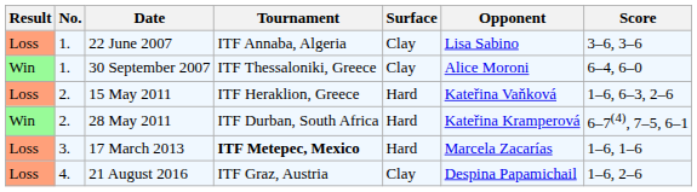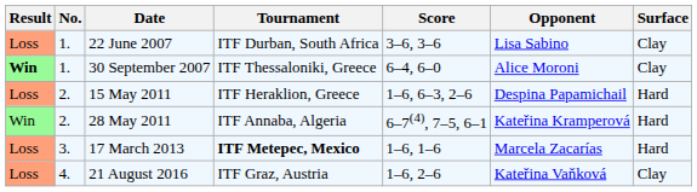 <table class="sortable wikitable" style=font-size:97%>
 <tr>
 <th>Result</th>
 <th>No.</th>
 <th>Date</th>
 <th>Tournament</th>
+<th class="unsortable">Score</th>
+<th>Opponent</th>
 <th>Surface</th>
-<th>Opponent</th>
-<th class="unsortable">Score</th>
 </tr>
 <tr style="background:#f0f8ff;">
 <td style="background:#ffa07a;">Loss</td>
 <td>1.</td>
 <td>22 June 2007</td>
-<td>ITF Annaba, Algeria</td>
+<td>ITF Durban, South Africa</td>
+<td>3–6, 3–6</td>
+<td> <a href='#'>Lisa Sabino</a></td>
 <td>Clay</td>
-<td> <a href='#'>Lisa Sabino</a></td>
-<td>3–6, 3–6</td>
 </tr>
 <tr style="background:#f0f8ff;">
-<td style="background:#98fb98;">Win</td>
+<td style="background:#98fb98;"><strong>Win</strong></td>
 <td>1.</td>
 <td>30 September 2007</td>
 <td>ITF Thessaloniki, Greece</td>
+<td>6–4, 6–0</td>
+<td> <a href='#'>Alice Moroni</a></td>
 <td>Clay</td>
-<td> <a href='#'>Alice Moroni</a></td>
-<td>6–4, 6–0</td>
 </tr>
 <tr style="background:#f0f8ff;">
 <td style="background:#ffa07a;">Loss</td>
 <td>2.</td>
 <td>15 May 2011</td>
 <td>ITF Heraklion, Greece</td>
+<td>1–6, 6–3, 2–6</td>
+<td> <a href='#'>Despina Papamichail</a></td>
 <td>Hard</td>
-<td> <a href='#'>Kateřina Vaňková</a></td>
-<td>1–6, 6–3, 2–6</td>
 </tr>
 <tr style="background:#f0f8ff;">
 <td style="background:#98fb98;">Win</td>
 <td>2.</td>
 <td>28 May 2011</td>
-<td>ITF Durban, South Africa</td>
+<td>ITF Annaba, Algeria</td>
+<td>6–7<sup>(4)</sup>, 7–5, 6–1</td>
+<td> <a href='#'>Kateřina Kramperová</a></td>
 <td>Hard</td>
-<td> <a href='#'>Kateřina Kramperová</a></td>
-<td>6–7<sup>(4)</sup>, 7–5, 6–1</td>
 </tr>
 <tr style="background:#f0f8ff;">
 <td style="background:#ffa07a;">Loss</td>
 <td>3.</td>
 <td>17 March 2013</td>
 <td><strong>ITF Metepec, Mexico</strong></td>
+<td>1–6, 1–6</td>
+<td> <a href='#'>Marcela Zacarías</a></td>
 <td>Hard</td>
-<td> <a href='#'>Marcela Zacarías</a></td>
-<td>1–6, 1–6</td>
 </tr>
 <tr style="background:#f0f8ff;">
 <td style="background:#ffa07a;">Loss</td>
 <td>4.</td>
 <td>21 August 2016</td>
 <td>ITF Graz, Austria</td>
+<td>1–6, 2–6</td>
+<td> <a href='#'>Kateřina Vaňková</a></td>
 <td>Clay</td>
-<td> <a href='#'>Despina Papamichail</a></td>
-<td>1–6, 2–6</td>
 </tr>
 </table>
